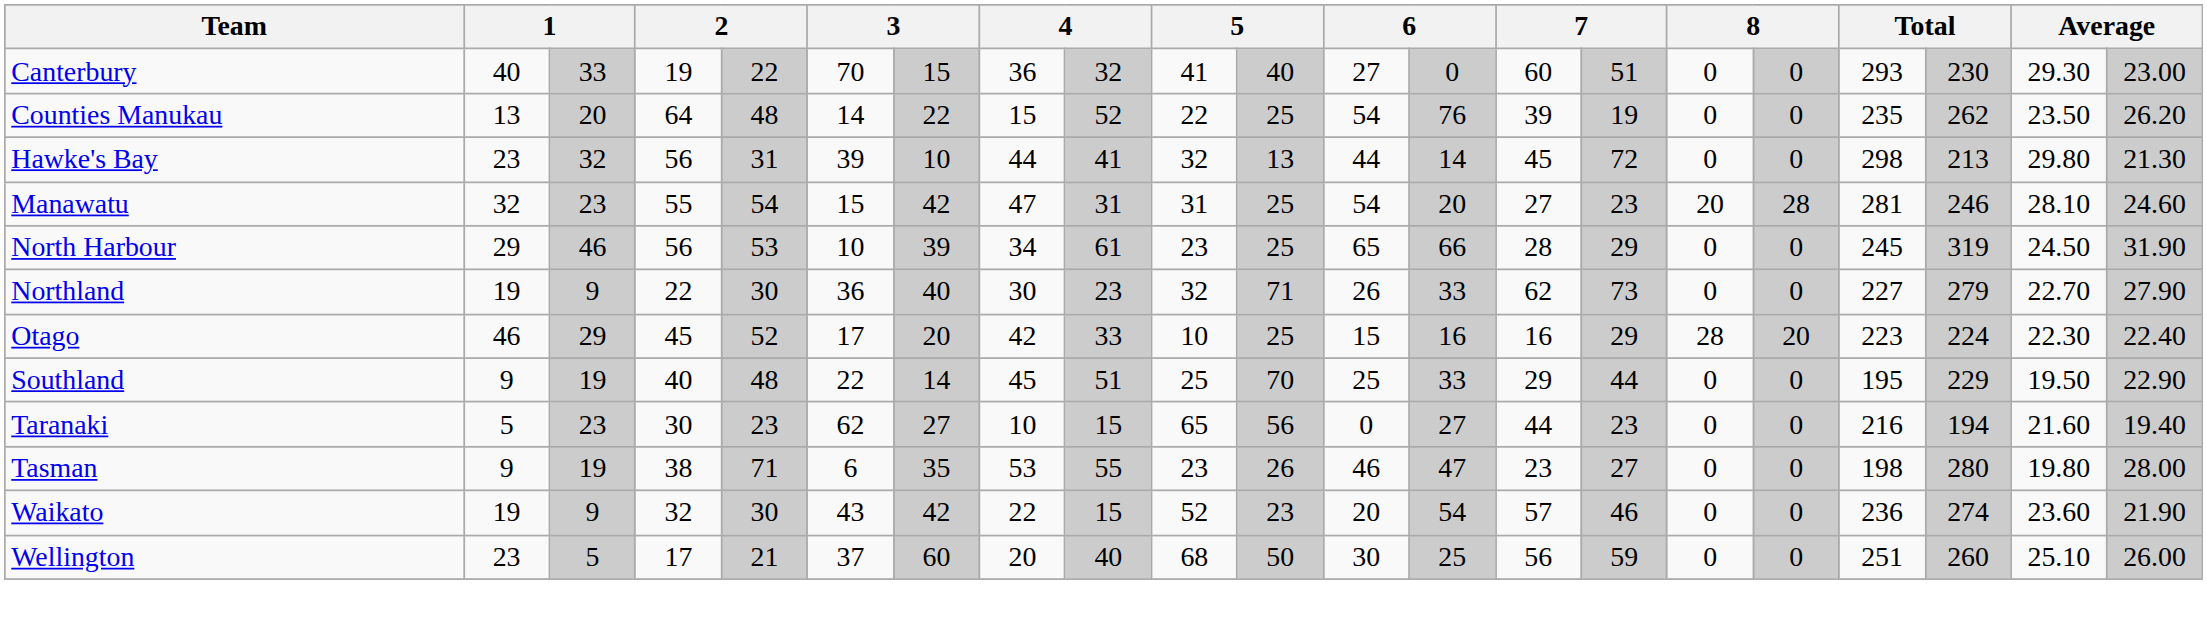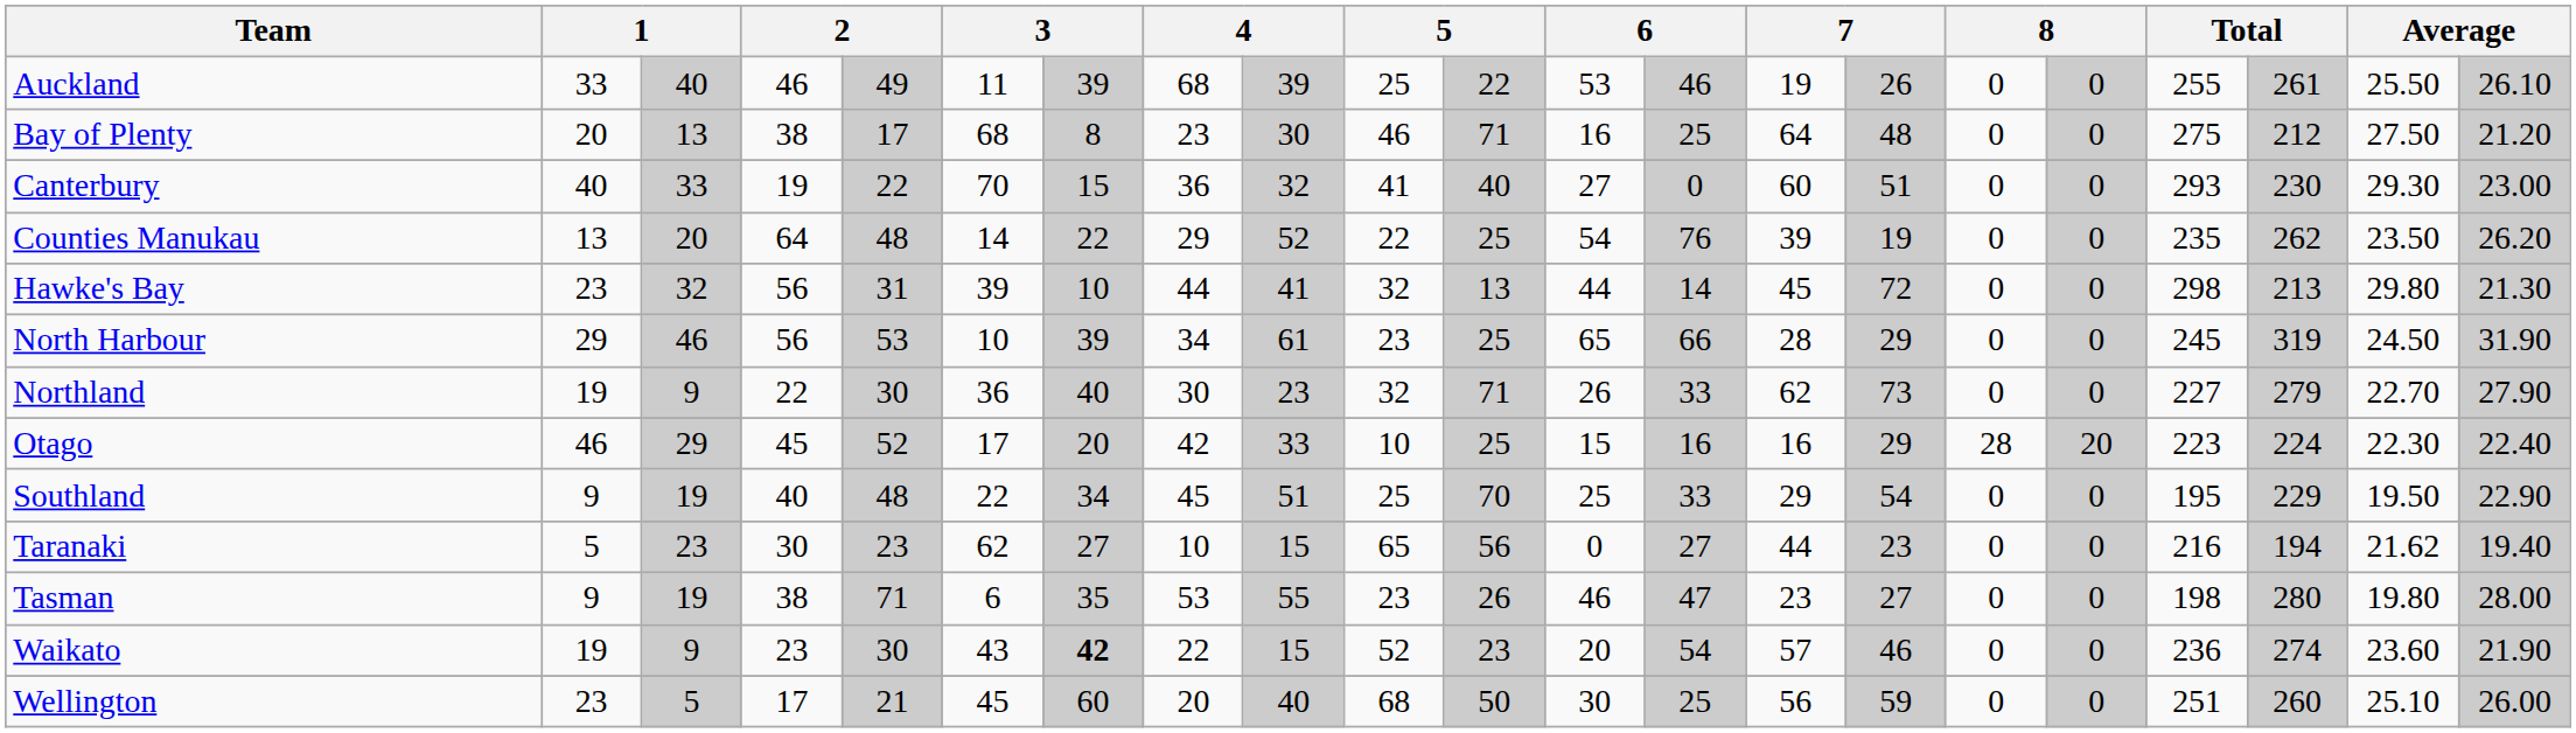 <table class="wikitable" style="text-align:center;width:100%">
 <tr>
 <th style="width:16%">Team</th>
 <th style="width:6%" colspan=2>1</th>
 <th style="width:6%" colspan=2>2</th>
 <th style="width:6%" colspan=2>3</th>
 <th style="width:6%" colspan=2>4</th>
 <th style="width:6%" colspan=2>5</th>
 <th style="width:6%" colspan=2>6</th>
 <th style="width:6%" colspan=2>7</th>
 <th style="width:6%" colspan=2>8</th>
 <th style="width:6%" colspan=2>Total</th>
 <th style="width:6%" colspan=2>Average</th>
+</tr>
+<tr>
+<td style="text-align:left"><a href='#'>Auckland</a></td>
+<td>33</td>
+<td style="background:#ccc">40</td>
+<td>46</td>
+<td style="background:#ccc">49</td>
+<td>11</td>
+<td style="background:#ccc">39</td>
+<td>68</td>
+<td style="background:#ccc">39</td>
+<td>25</td>
+<td style="background:#ccc">22</td>
+<td>53</td>
+<td style="background:#ccc">46</td>
+<td>19</td>
+<td style="background:#ccc">26</td>
+<td>0</td>
+<td style="background:#ccc">0</td>
+<td>255</td>
+<td style="background:#ccc">261</td>
+<td>25.50</td>
+<td style="background:#ccc">26.10</td>
+</tr>
+<tr>
+<td style="text-align:left"><a href='#'>Bay of Plenty</a></td>
+<td>20</td>
+<td style="background:#ccc">13</td>
+<td>38</td>
+<td style="background:#ccc">17</td>
+<td>68</td>
+<td style="background:#ccc">8</td>
+<td>23</td>
+<td style="background:#ccc">30</td>
+<td>46</td>
+<td style="background:#ccc">71</td>
+<td>16</td>
+<td style="background:#ccc">25</td>
+<td>64</td>
+<td style="background:#ccc">48</td>
+<td>0</td>
+<td style="background:#ccc">0</td>
+<td>275</td>
+<td style="background:#ccc">212</td>
+<td>27.50</td>
+<td style="background:#ccc">21.20</td>
 </tr>
 <tr>
 <td style="text-align:left"><a href='#'>Canterbury</a></td>
 <td>40</td>
 <td style="background:#ccc">33</td>
 <td>19</td>
 <td style="background:#ccc">22</td>
 <td>70</td>
 <td style="background:#ccc">15</td>
 <td>36</td>
 <td style="background:#ccc">32</td>
 <td>41</td>
 <td style="background:#ccc">40</td>
 <td>27</td>
 <td style="background:#ccc">0</td>
 <td>60</td>
 <td style="background:#ccc">51</td>
 <td>0</td>
 <td style="background:#ccc">0</td>
 <td>293</td>
 <td style="background:#ccc">230</td>
 <td>29.30</td>
 <td style="background:#ccc">23.00</td>
 </tr>
 <tr>
 <td style="text-align:left"><a href='#'>Counties Manukau</a></td>
 <td>13</td>
 <td style="background:#ccc">20</td>
 <td>64</td>
 <td style="background:#ccc">48</td>
 <td>14</td>
 <td style="background:#ccc">22</td>
-<td>15</td>
+<td>29</td>
 <td style="background:#ccc">52</td>
 <td>22</td>
 <td style="background:#ccc">25</td>
 <td>54</td>
 <td style="background:#ccc">76</td>
 <td>39</td>
 <td style="background:#ccc">19</td>
 <td>0</td>
 <td style="background:#ccc">0</td>
 <td>235</td>
 <td style="background:#ccc">262</td>
 <td>23.50</td>
 <td style="background:#ccc">26.20</td>
 </tr>
 <tr>
 <td style="text-align:left"><a href='#'>Hawke's Bay</a></td>
 <td>23</td>
 <td style="background:#ccc">32</td>
 <td>56</td>
 <td style="background:#ccc">31</td>
 <td>39</td>
 <td style="background:#ccc">10</td>
 <td>44</td>
 <td style="background:#ccc">41</td>
 <td>32</td>
 <td style="background:#ccc">13</td>
 <td>44</td>
 <td style="background:#ccc">14</td>
 <td>45</td>
 <td style="background:#ccc">72</td>
 <td>0</td>
 <td style="background:#ccc">0</td>
 <td>298</td>
 <td style="background:#ccc">213</td>
 <td>29.80</td>
 <td style="background:#ccc">21.30</td>
-</tr>
-<tr>
-<td style="text-align:left"><a href='#'>Manawatu</a></td>
-<td>32</td>
-<td style="background:#ccc">23</td>
-<td>55</td>
-<td style="background:#ccc">54</td>
-<td>15</td>
-<td style="background:#ccc">42</td>
-<td>47</td>
-<td style="background:#ccc">31</td>
-<td>31</td>
-<td style="background:#ccc">25</td>
-<td>54</td>
-<td style="background:#ccc">20</td>
-<td>27</td>
-<td style="background:#ccc">23</td>
-<td>20</td>
-<td style="background:#ccc">28</td>
-<td>281</td>
-<td style="background:#ccc">246</td>
-<td>28.10</td>
-<td style="background:#ccc">24.60</td>
 </tr>
 <tr>
 <td style="text-align:left"><a href='#'>North Harbour</a></td>
 <td>29</td>
 <td style="background:#ccc">46</td>
 <td>56</td>
 <td style="background:#ccc">53</td>
 <td>10</td>
 <td style="background:#ccc">39</td>
 <td>34</td>
 <td style="background:#ccc">61</td>
 <td>23</td>
 <td style="background:#ccc">25</td>
 <td>65</td>
 <td style="background:#ccc">66</td>
 <td>28</td>
 <td style="background:#ccc">29</td>
 <td>0</td>
 <td style="background:#ccc">0</td>
 <td>245</td>
 <td style="background:#ccc">319</td>
 <td>24.50</td>
 <td style="background:#ccc">31.90</td>
 </tr>
 <tr>
 <td style="text-align:left"><a href='#'>Northland</a></td>
 <td>19</td>
 <td style="background:#ccc">9</td>
 <td>22</td>
 <td style="background:#ccc">30</td>
 <td>36</td>
 <td style="background:#ccc">40</td>
 <td>30</td>
 <td style="background:#ccc">23</td>
 <td>32</td>
 <td style="background:#ccc">71</td>
 <td>26</td>
 <td style="background:#ccc">33</td>
 <td>62</td>
 <td style="background:#ccc">73</td>
 <td>0</td>
 <td style="background:#ccc">0</td>
 <td>227</td>
 <td style="background:#ccc">279</td>
 <td>22.70</td>
 <td style="background:#ccc">27.90</td>
 </tr>
 <tr>
 <td style="text-align:left"><a href='#'>Otago</a></td>
 <td>46</td>
 <td style="background:#ccc">29</td>
 <td>45</td>
 <td style="background:#ccc">52</td>
 <td>17</td>
 <td style="background:#ccc">20</td>
 <td>42</td>
 <td style="background:#ccc">33</td>
 <td>10</td>
 <td style="background:#ccc">25</td>
 <td>15</td>
 <td style="background:#ccc">16</td>
 <td>16</td>
 <td style="background:#ccc">29</td>
 <td>28</td>
 <td style="background:#ccc">20</td>
 <td>223</td>
 <td style="background:#ccc">224</td>
 <td>22.30</td>
 <td style="background:#ccc">22.40</td>
 </tr>
 <tr>
 <td style="text-align:left"><a href='#'>Southland</a></td>
 <td>9</td>
 <td style="background:#ccc">19</td>
 <td>40</td>
 <td style="background:#ccc">48</td>
 <td>22</td>
-<td style="background:#ccc">14</td>
+<td style="background:#ccc">34</td>
 <td>45</td>
 <td style="background:#ccc">51</td>
 <td>25</td>
 <td style="background:#ccc">70</td>
 <td>25</td>
 <td style="background:#ccc">33</td>
 <td>29</td>
-<td style="background:#ccc">44</td>
+<td style="background:#ccc">54</td>
 <td>0</td>
 <td style="background:#ccc">0</td>
 <td>195</td>
 <td style="background:#ccc">229</td>
 <td>19.50</td>
 <td style="background:#ccc">22.90</td>
 </tr>
 <tr>
 <td style="text-align:left"><a href='#'>Taranaki</a></td>
 <td>5</td>
 <td style="background:#ccc">23</td>
 <td>30</td>
 <td style="background:#ccc">23</td>
 <td>62</td>
 <td style="background:#ccc">27</td>
 <td>10</td>
 <td style="background:#ccc">15</td>
 <td>65</td>
 <td style="background:#ccc">56</td>
 <td>0</td>
 <td style="background:#ccc">27</td>
 <td>44</td>
 <td style="background:#ccc">23</td>
 <td>0</td>
 <td style="background:#ccc">0</td>
 <td>216</td>
 <td style="background:#ccc">194</td>
-<td>21.60</td>
+<td>21.62</td>
 <td style="background:#ccc">19.40</td>
 </tr>
 <tr>
 <td style="text-align:left"><a href='#'>Tasman</a></td>
 <td>9</td>
 <td style="background:#ccc">19</td>
 <td>38</td>
 <td style="background:#ccc">71</td>
 <td>6</td>
 <td style="background:#ccc">35</td>
 <td>53</td>
 <td style="background:#ccc">55</td>
 <td>23</td>
 <td style="background:#ccc">26</td>
 <td>46</td>
 <td style="background:#ccc">47</td>
 <td>23</td>
 <td style="background:#ccc">27</td>
 <td>0</td>
 <td style="background:#ccc">0</td>
 <td>198</td>
 <td style="background:#ccc">280</td>
 <td>19.80</td>
 <td style="background:#ccc">28.00</td>
 </tr>
 <tr>
 <td style="text-align:left"><a href='#'>Waikato</a></td>
 <td>19</td>
 <td style="background:#ccc">9</td>
-<td>32</td>
+<td>23</td>
 <td style="background:#ccc">30</td>
 <td>43</td>
-<td style="background:#ccc">42</td>
+<td style="background:#ccc"><strong>42</strong></td>
 <td>22</td>
 <td style="background:#ccc">15</td>
 <td>52</td>
 <td style="background:#ccc">23</td>
 <td>20</td>
 <td style="background:#ccc">54</td>
 <td>57</td>
 <td style="background:#ccc">46</td>
 <td>0</td>
 <td style="background:#ccc">0</td>
 <td>236</td>
 <td style="background:#ccc">274</td>
 <td>23.60</td>
 <td style="background:#ccc">21.90</td>
 </tr>
 <tr>
 <td style="text-align:left"><a href='#'>Wellington</a></td>
 <td>23</td>
 <td style="background:#ccc">5</td>
 <td>17</td>
 <td style="background:#ccc">21</td>
-<td>37</td>
+<td>45</td>
 <td style="background:#ccc">60</td>
 <td>20</td>
 <td style="background:#ccc">40</td>
 <td>68</td>
 <td style="background:#ccc">50</td>
 <td>30</td>
 <td style="background:#ccc">25</td>
 <td>56</td>
 <td style="background:#ccc">59</td>
 <td>0</td>
 <td style="background:#ccc">0</td>
 <td>251</td>
 <td style="background:#ccc">260</td>
 <td>25.10</td>
 <td style="background:#ccc">26.00</td>
 </tr>
 </table>
